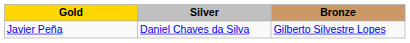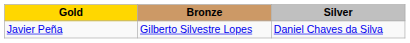 <table class="wikitable" style="text-align:left">
 <tr align="center">
 <td width=200 bgcolor=gold><strong>Gold</strong></td>
+<td width=200 bgcolor=CC9966><strong>Bronze</strong></td>
 <td width=200 bgcolor=silver><strong>Silver</strong></td>
-<td width=200 bgcolor=CC9966><strong>Bronze</strong></td>
 </tr>
 <tr>
 <td><a href='#'>Javier Peña</a><br><em></em></td>
+<td><a href='#'>Gilberto Silvestre Lopes</a><br><em></em></td>
 <td><a href='#'>Daniel Chaves da Silva</a><br><em></em></td>
-<td><a href='#'>Gilberto Silvestre Lopes</a><br><em></em></td>
 </tr>
 </table>
